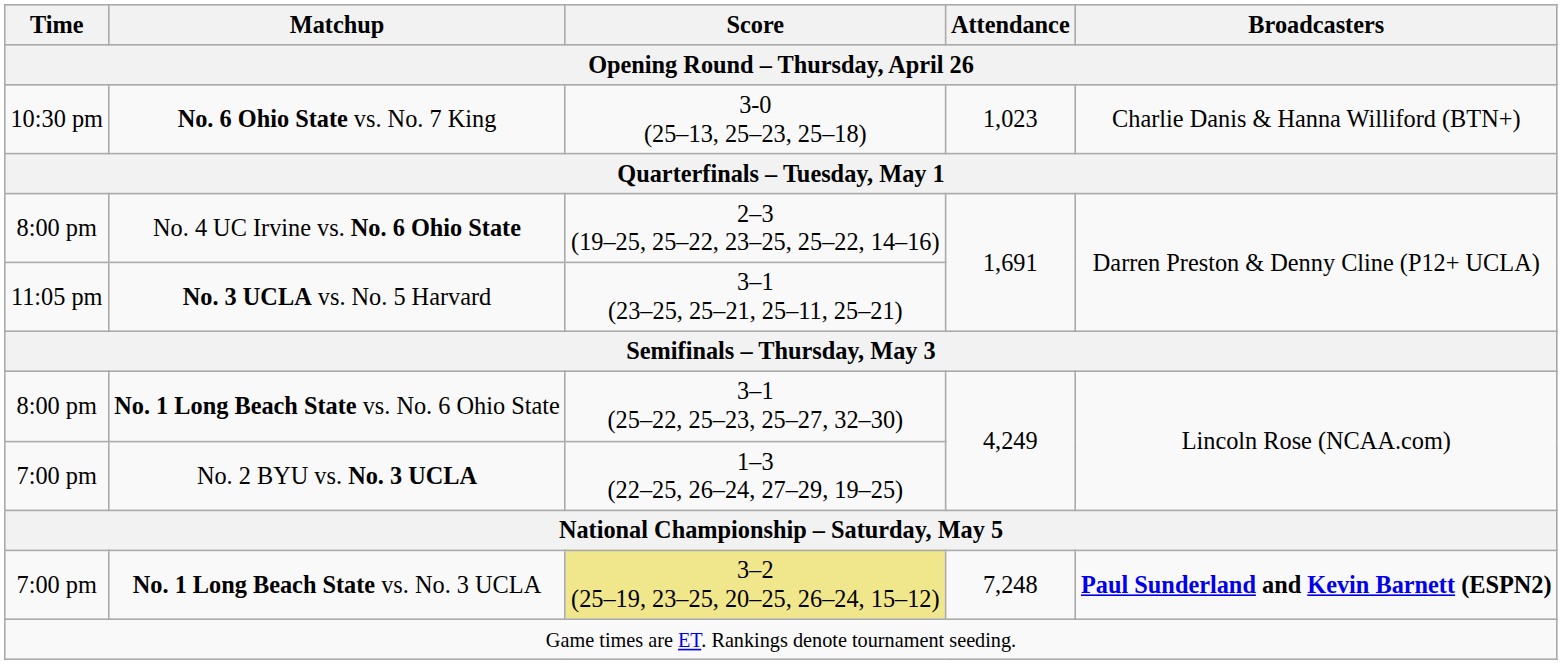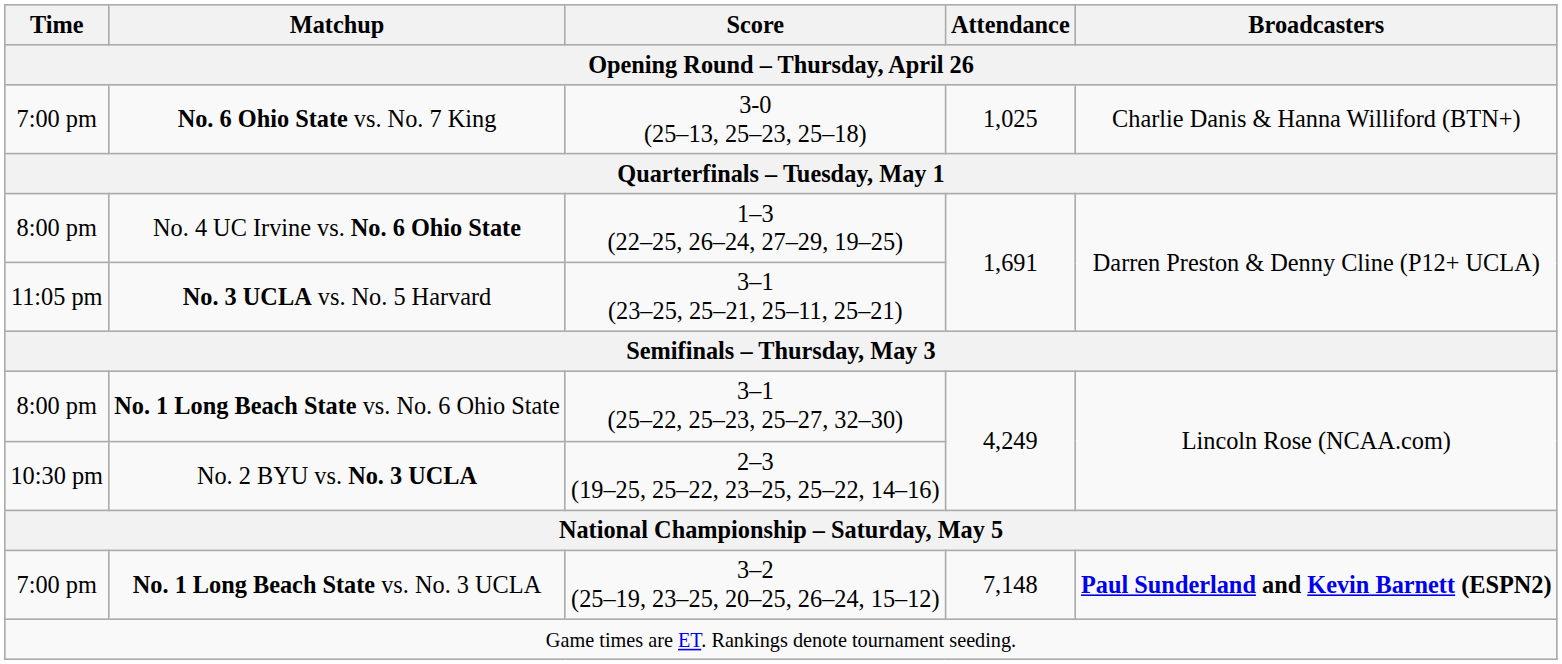 <table class="wikitable" style="font-size: 95%;text-align:center">
 <tr>
 <th>Time</th>
 <th>Matchup</th>
 <th>Score</th>
 <th>Attendance</th>
 <th>Broadcasters</th>
 </tr>
 <tr>
 <th colspan=5>Opening Round – Thursday, April 26</th>
 </tr>
 <tr>
-<td>10:30 pm</td>
+<td>7:00 pm</td>
 <td><strong>No. 6 Ohio State</strong> vs. No. 7 King</td>
 <td>3-0<br>(25–13, 25–23, 25–18)</td>
-<td>1,023</td>
+<td>1,025</td>
 <td>Charlie Danis & Hanna Williford (BTN+)</td>
 </tr>
 <tr>
 <th colspan=5>Quarterfinals – Tuesday, May 1</th>
 </tr>
 <tr>
 <td>8:00 pm</td>
 <td>No. 4 UC Irvine vs. <strong>No. 6 Ohio State</strong></td>
-<td>2–3<br>(19–25, 25–22, 23–25, 25–22, 14–16)</td>
+<td>1–3<br>(22–25, 26–24, 27–29, 19–25)</td>
 <td rowspan=2>1,691</td>
 <td rowspan=2>Darren Preston & Denny Cline (P12+ UCLA)</td>
 </tr>
 <tr>
 <td>11:05 pm</td>
 <td><strong>No. 3 UCLA</strong> vs. No. 5 Harvard</td>
 <td>3–1<br>(23–25, 25–21, 25–11, 25–21)</td>
 </tr>
 <tr>
 <th colspan=5>Semifinals – Thursday, May 3</th>
 </tr>
 <tr>
 <td>8:00 pm</td>
 <td><strong>No. 1 Long Beach State</strong> vs. No. 6 Ohio State</td>
 <td>3–1<br>(25–22, 25–23, 25–27, 32–30)</td>
 <td rowspan=2>4,249</td>
 <td rowspan=2>Lincoln Rose (NCAA.com)</td>
 </tr>
 <tr>
-<td>7:00 pm</td>
+<td>10:30 pm</td>
 <td>No. 2 BYU vs. <strong>No. 3 UCLA</strong></td>
-<td>1–3<br>(22–25, 26–24, 27–29, 19–25)</td>
+<td>2–3<br>(19–25, 25–22, 23–25, 25–22, 14–16)</td>
 </tr>
 <tr>
 <th colspan=5>National Championship – Saturday, May 5</th>
 </tr>
 <tr>
 <td>7:00 pm</td>
 <td><strong>No. 1 Long Beach State</strong> vs. No. 3 UCLA</td>
-<td style="background: khaki;">3–2<br>(25–19, 23–25, 20–25, 26–24, 15–12)</td>
-<td>7,248</td>
+<td>3–2<br>(25–19, 23–25, 20–25, 26–24, 15–12)</td>
+<td>7,148</td>
 <td><strong><a href='#'>Paul Sunderland</a> and <a href='#'>Kevin Barnett</a> (ESPN2)</strong></td>
 </tr>
 <tr>
 <td colspan=5><small>Game times are <a href='#'>ET</a>. Rankings denote tournament seeding.</small></td>
 </tr>
 </table>
